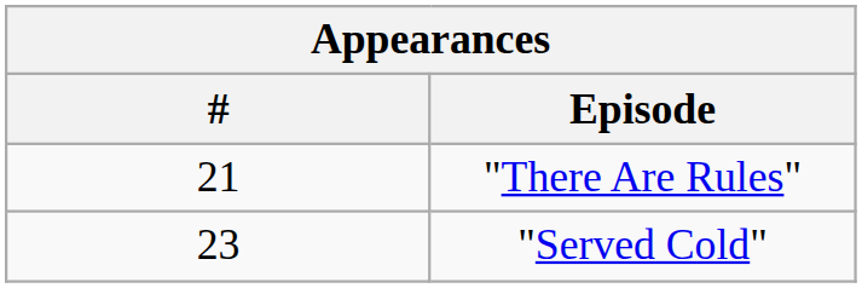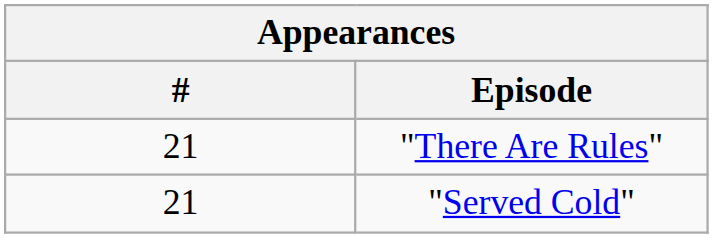 <table class="wikitable" style="text-align:center;">
 <tr>
 <th colspan="2">Appearances</th>
 </tr>
 <tr>
 <th width="150pt">#</th>
 <th width="150pt">Episode</th>
 </tr>
 <tr>
 <td>21</td>
 <td>"<a href='#'>There Are Rules</a>"</td>
 </tr>
 <tr>
-<td>23</td>
+<td>21</td>
 <td>"<a href='#'>Served Cold</a>"</td>
 </tr>
 </table>
